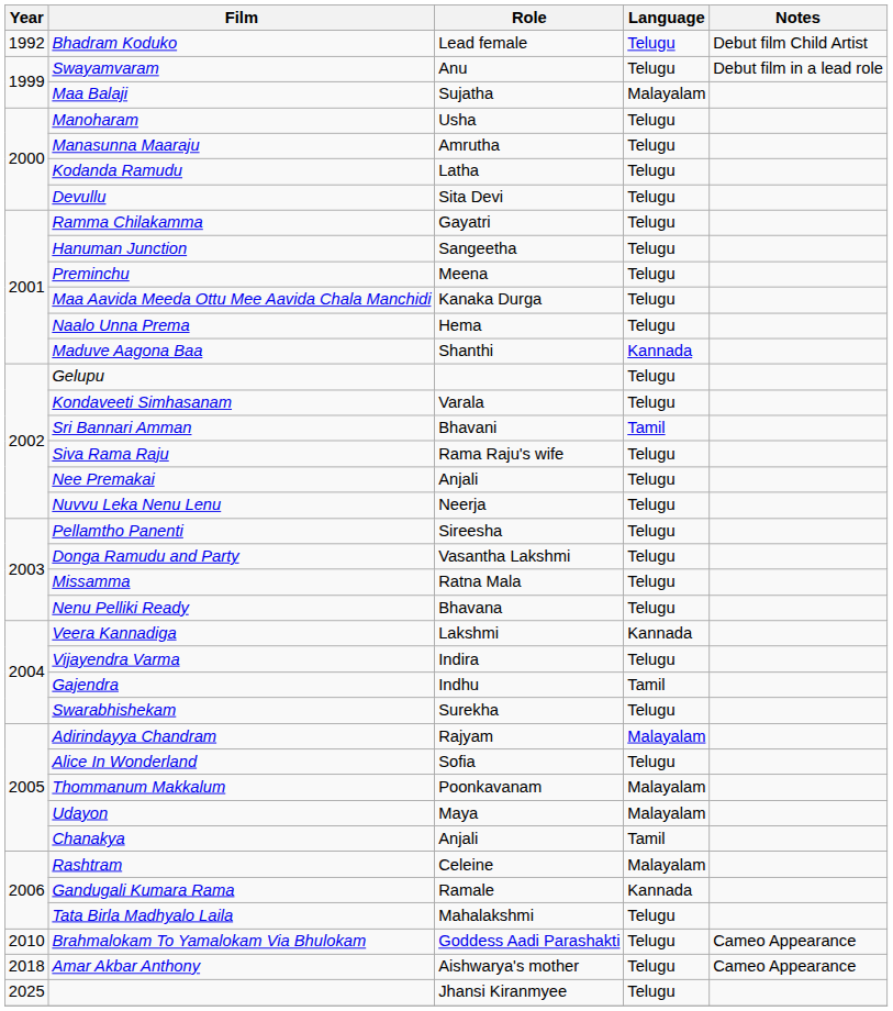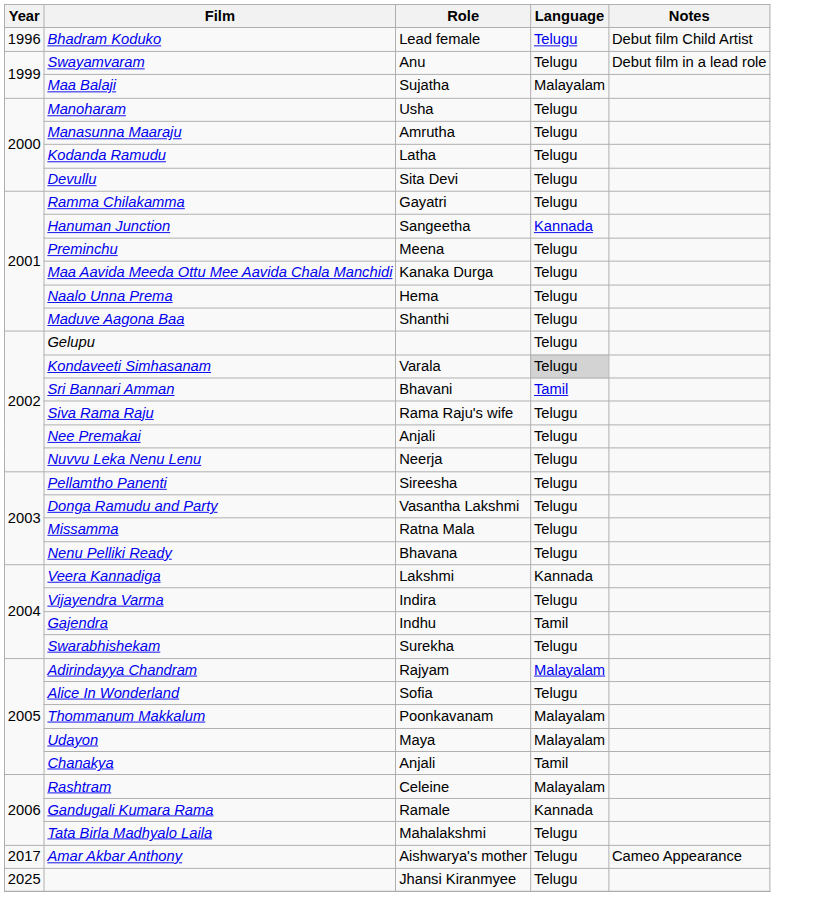 <table class="wikitable sortable">
 <tr>
 <th>Year</th>
 <th>Film</th>
 <th>Role</th>
 <th>Language</th>
 <th class="unsortable">Notes</th>
 </tr>
 <tr>
-<td>1992</td>
+<td>1996</td>
 <td><em><a href='#'>Bhadram Koduko</a></em></td>
 <td>Lead female</td>
 <td><a href='#'>Telugu</a></td>
 <td>Debut film Child Artist</td>
 </tr>
 <tr>
 <td rowspan="2">1999</td>
 <td><em><a href='#'>Swayamvaram</a></em></td>
 <td>Anu</td>
 <td>Telugu</td>
 <td>Debut film in a lead role</td>
 </tr>
 <tr>
 <td><em><a href='#'>Maa Balaji</a></em></td>
 <td>Sujatha</td>
 <td>Malayalam</td>
 <td></td>
 </tr>
 <tr>
 <td rowspan="4">2000</td>
 <td><em><a href='#'>Manoharam</a></em></td>
 <td>Usha</td>
 <td>Telugu</td>
 <td></td>
 </tr>
 <tr>
 <td><em><a href='#'>Manasunna Maaraju</a></em></td>
 <td>Amrutha</td>
 <td>Telugu</td>
 <td></td>
 </tr>
 <tr>
 <td><em><a href='#'>Kodanda Ramudu</a></em></td>
 <td>Latha</td>
 <td>Telugu</td>
 <td></td>
 </tr>
 <tr>
 <td><em><a href='#'>Devullu</a></em></td>
 <td>Sita Devi</td>
 <td>Telugu</td>
 <td></td>
 </tr>
 <tr>
 <td rowspan="6">2001</td>
 <td><em><a href='#'>Ramma Chilakamma</a></em></td>
 <td>Gayatri</td>
 <td>Telugu</td>
 <td></td>
 </tr>
 <tr>
 <td><em><a href='#'>Hanuman Junction</a></em></td>
 <td>Sangeetha</td>
-<td>Telugu</td>
+<td><a href='#'>Kannada</a></td>
 <td></td>
 </tr>
 <tr>
 <td><em><a href='#'>Preminchu</a></em></td>
 <td>Meena</td>
 <td>Telugu</td>
 <td></td>
 </tr>
 <tr>
 <td><em><a href='#'>Maa Aavida Meeda Ottu Mee Aavida Chala Manchidi</a></em></td>
 <td>Kanaka Durga</td>
 <td>Telugu</td>
 <td></td>
 </tr>
 <tr>
 <td><em><a href='#'>Naalo Unna Prema</a> </em></td>
 <td>Hema</td>
 <td>Telugu</td>
 <td></td>
 </tr>
 <tr>
 <td><em><a href='#'>Maduve Aagona Baa</a></em></td>
 <td>Shanthi</td>
-<td><a href='#'>Kannada</a></td>
+<td>Telugu</td>
 <td></td>
 </tr>
 <tr>
 <td rowspan="6">2002</td>
 <td><em>Gelupu</em></td>
 <td></td>
 <td>Telugu</td>
 <td></td>
 </tr>
 <tr>
 <td><em><a href='#'>Kondaveeti Simhasanam</a></em></td>
 <td>Varala</td>
-<td>Telugu</td>
+<td style="background: lightgrey;">Telugu</td>
 <td></td>
 </tr>
 <tr>
 <td><em><a href='#'>Sri Bannari Amman</a></em></td>
 <td>Bhavani</td>
 <td><a href='#'>Tamil</a></td>
 <td></td>
 </tr>
 <tr>
 <td><em><a href='#'>Siva Rama Raju</a></em></td>
 <td>Rama Raju's wife</td>
 <td>Telugu</td>
 <td></td>
 </tr>
 <tr>
 <td><em><a href='#'>Nee Premakai</a></em></td>
 <td>Anjali</td>
 <td>Telugu</td>
 <td></td>
 </tr>
 <tr>
 <td><em><a href='#'>Nuvvu Leka Nenu Lenu</a></em></td>
 <td>Neerja</td>
 <td>Telugu</td>
 <td></td>
 </tr>
 <tr>
 <td rowspan="4">2003</td>
 <td><em><a href='#'>Pellamtho Panenti</a></em></td>
 <td>Sireesha</td>
 <td>Telugu</td>
 <td></td>
 </tr>
 <tr>
 <td><em><a href='#'>Donga Ramudu and Party</a></em></td>
 <td>Vasantha Lakshmi</td>
 <td>Telugu</td>
 <td></td>
 </tr>
 <tr>
 <td><em><a href='#'>Missamma</a></em></td>
 <td>Ratna Mala</td>
 <td>Telugu</td>
 <td></td>
 </tr>
 <tr>
 <td><em><a href='#'>Nenu Pelliki Ready</a></em></td>
 <td>Bhavana</td>
 <td>Telugu</td>
 <td></td>
 </tr>
 <tr>
 <td rowspan="4">2004</td>
 <td><em><a href='#'>Veera Kannadiga</a></em></td>
 <td>Lakshmi</td>
 <td>Kannada</td>
 <td></td>
 </tr>
 <tr>
 <td><em><a href='#'>Vijayendra Varma</a></em></td>
 <td>Indira</td>
 <td>Telugu</td>
 <td></td>
 </tr>
 <tr>
 <td><em><a href='#'>Gajendra</a></em></td>
 <td>Indhu</td>
 <td>Tamil</td>
 <td></td>
 </tr>
 <tr>
 <td><em><a href='#'>Swarabhishekam</a></em></td>
 <td>Surekha</td>
 <td>Telugu</td>
 <td></td>
 </tr>
 <tr>
 <td rowspan="5">2005</td>
 <td><em><a href='#'>Adirindayya Chandram</a></em></td>
 <td>Rajyam</td>
 <td><a href='#'>Malayalam</a></td>
 <td></td>
 </tr>
 <tr>
 <td><em><a href='#'>Alice In Wonderland</a></em></td>
 <td>Sofia</td>
 <td>Telugu</td>
 <td></td>
 </tr>
 <tr>
 <td><em><a href='#'>Thommanum Makkalum</a></em></td>
 <td>Poonkavanam</td>
 <td>Malayalam</td>
 <td></td>
 </tr>
 <tr>
 <td><em><a href='#'>Udayon</a></em></td>
 <td>Maya</td>
 <td>Malayalam</td>
 <td></td>
 </tr>
 <tr>
 <td><em><a href='#'>Chanakya</a></em></td>
 <td>Anjali</td>
 <td>Tamil</td>
 <td></td>
 </tr>
 <tr>
 <td rowspan="3">2006</td>
 <td><em><a href='#'>Rashtram</a></em></td>
 <td>Celeine</td>
 <td>Malayalam</td>
 <td></td>
 </tr>
 <tr>
 <td><em><a href='#'>Gandugali Kumara Rama</a></em></td>
 <td>Ramale</td>
 <td>Kannada</td>
 <td></td>
 </tr>
 <tr>
 <td><em><a href='#'>Tata Birla Madhyalo Laila</a></em></td>
 <td>Mahalakshmi</td>
 <td>Telugu</td>
 <td></td>
 </tr>
 <tr>
-<td>2010</td>
-<td><em><a href='#'>Brahmalokam To Yamalokam Via Bhulokam</a></em></td>
-<td><a href='#'>Goddess Aadi Parashakti</a></td>
-<td>Telugu</td>
-<td>Cameo Appearance</td>
-</tr>
-<tr>
-<td>2018</td>
+<td>2017</td>
 <td><em><a href='#'>Amar Akbar Anthony</a></em></td>
 <td>Aishwarya's mother</td>
 <td>Telugu</td>
 <td>Cameo Appearance</td>
 </tr>
 <tr>
 <td>2025</td>
 <td><em></td>
 <td>Jhansi Kiranmyee</td>
 <td>Telugu</td>
 <td></td>
 </tr>
 <tr>
 </tr>
 </table>
